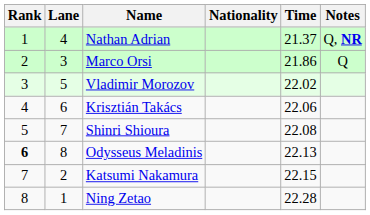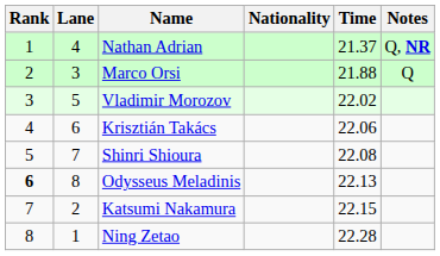 <table class="wikitable sortable" style="text-align:center">
 <tr>
 <th>Rank</th>
 <th>Lane</th>
 <th>Name</th>
 <th>Nationality</th>
 <th>Time</th>
 <th>Notes</th>
 </tr>
 <tr bgcolor=ccffcc>
 <td>1</td>
 <td>4</td>
 <td align=left><a href='#'>Nathan Adrian</a></td>
 <td align=left></td>
 <td>21.37</td>
 <td>Q, <strong><a href='#'>NR</a></strong></td>
 </tr>
 <tr bgcolor=ccffcc>
 <td>2</td>
 <td>3</td>
 <td align=left><a href='#'>Marco Orsi</a></td>
 <td align=left></td>
-<td>21.86</td>
+<td>21.88</td>
 <td>Q</td>
 </tr>
 <tr bgcolor=e5ffe5>
 <td>3</td>
 <td>5</td>
 <td align=left><a href='#'>Vladimir Morozov</a></td>
 <td align=left></td>
 <td>22.02</td>
 <td></td>
 </tr>
 <tr>
 <td>4</td>
 <td>6</td>
 <td align=left><a href='#'>Krisztián Takács</a></td>
 <td align=left></td>
 <td>22.06</td>
 <td></td>
 </tr>
 <tr>
 <td>5</td>
 <td>7</td>
 <td align=left><a href='#'>Shinri Shioura</a></td>
 <td align=left></td>
 <td>22.08</td>
 <td></td>
 </tr>
 <tr>
 <td><strong>6</strong></td>
 <td>8</td>
 <td align=left><a href='#'>Odysseus Meladinis</a></td>
 <td align=left></td>
 <td>22.13</td>
 <td></td>
 </tr>
 <tr>
 <td>7</td>
 <td>2</td>
 <td align=left><a href='#'>Katsumi Nakamura</a></td>
 <td align=left></td>
 <td>22.15</td>
 <td></td>
 </tr>
 <tr>
 <td>8</td>
 <td>1</td>
 <td align=left><a href='#'>Ning Zetao</a></td>
 <td align=left></td>
 <td>22.28</td>
 <td></td>
 </tr>
 </table>
